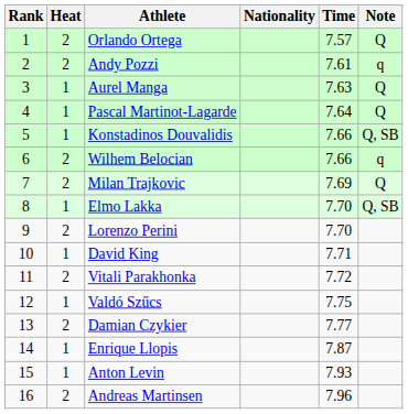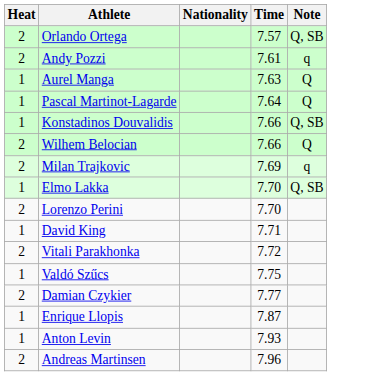 <table class="wikitable sortable" style="text-align:center">
 <tr>
-<th>Rank</th>
 <th>Heat</th>
 <th>Athlete</th>
 <th>Nationality</th>
 <th>Time</th>
 <th>Note</th>
 </tr>
 <tr bgcolor=ccffcc>
-<td>1</td>
 <td>2</td>
 <td align=left><a href='#'>Orlando Ortega</a></td>
 <td align=left></td>
 <td>7.57</td>
-<td>Q</td>
+<td>Q, SB</td>
 </tr>
 <tr bgcolor=ccffcc>
-<td>2</td>
 <td>2</td>
 <td align=left><a href='#'>Andy Pozzi</a></td>
 <td align=left></td>
 <td>7.61</td>
 <td>q</td>
 </tr>
 <tr bgcolor=ccffcc>
-<td>3</td>
 <td>1</td>
 <td align=left><a href='#'>Aurel Manga</a></td>
 <td align=left></td>
 <td>7.63</td>
 <td>Q</td>
 </tr>
 <tr bgcolor=ccffcc>
-<td>4</td>
 <td>1</td>
 <td align=left><a href='#'>Pascal Martinot-Lagarde</a></td>
 <td align=left></td>
 <td>7.64</td>
 <td>Q</td>
 </tr>
 <tr bgcolor=ccffcc>
-<td>5</td>
 <td>1</td>
 <td align=left><a href='#'>Konstadinos Douvalidis</a></td>
 <td align=left></td>
 <td>7.66</td>
 <td>Q, SB</td>
 </tr>
 <tr bgcolor=ccffcc>
-<td>6</td>
 <td>2</td>
 <td align=left><a href='#'>Wilhem Belocian</a></td>
 <td align=left></td>
 <td>7.66</td>
-<td>q</td>
+<td>Q</td>
 </tr>
 <tr bgcolor=ddffdd>
-<td>7</td>
 <td>2</td>
 <td align=left><a href='#'>Milan Trajkovic</a></td>
 <td align=left></td>
 <td>7.69</td>
-<td>Q</td>
+<td>q</td>
 </tr>
 <tr bgcolor=ddffdd>
-<td>8</td>
 <td>1</td>
 <td align=left><a href='#'>Elmo Lakka</a></td>
 <td align=left></td>
 <td>7.70</td>
 <td>Q, SB</td>
 </tr>
 <tr>
-<td>9</td>
 <td>2</td>
 <td align=left><a href='#'>Lorenzo Perini</a></td>
 <td align=left></td>
 <td>7.70</td>
 <td></td>
 </tr>
 <tr>
-<td>10</td>
 <td>1</td>
 <td align=left><a href='#'>David King</a></td>
 <td align=left></td>
 <td>7.71</td>
 <td></td>
 </tr>
 <tr>
-<td>11</td>
 <td>2</td>
 <td align=left><a href='#'>Vitali Parakhonka</a></td>
 <td align=left></td>
 <td>7.72</td>
 <td></td>
 </tr>
 <tr>
-<td>12</td>
 <td>1</td>
 <td align=left><a href='#'>Valdó Szűcs</a></td>
 <td align=left></td>
 <td>7.75</td>
 <td></td>
 </tr>
 <tr>
-<td>13</td>
 <td>2</td>
 <td align=left><a href='#'>Damian Czykier</a></td>
 <td align=left></td>
 <td>7.77</td>
 <td></td>
 </tr>
 <tr>
-<td>14</td>
 <td>1</td>
 <td align=left><a href='#'>Enrique Llopis</a></td>
 <td align=left></td>
 <td>7.87</td>
 <td></td>
 </tr>
 <tr>
-<td>15</td>
 <td>1</td>
 <td align=left><a href='#'>Anton Levin</a></td>
 <td align=left></td>
 <td>7.93</td>
 <td></td>
 </tr>
 <tr>
-<td>16</td>
 <td>2</td>
 <td align=left><a href='#'>Andreas Martinsen</a></td>
 <td align=left></td>
 <td>7.96</td>
 <td></td>
 </tr>
 </table>
